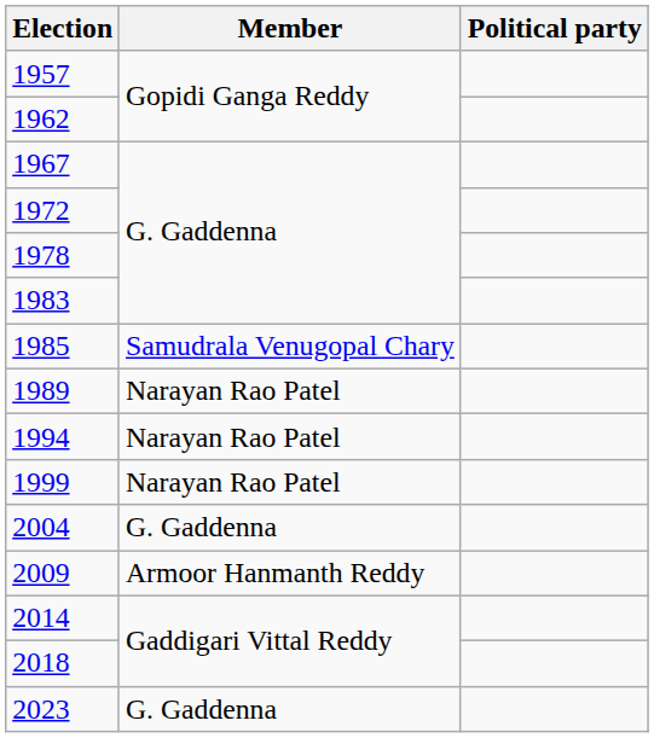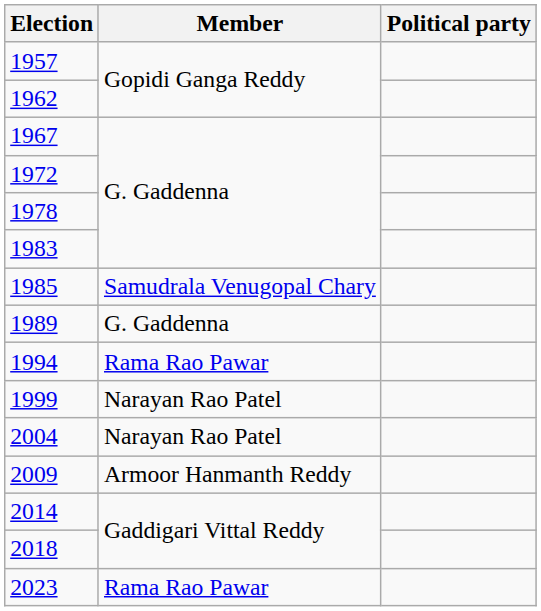 <table class="wikitable">
 <tr>
 <th>Election</th>
 <th>Member</th>
 <th colspan="2">Political party</th>
 </tr>
 <tr>
 <td><a href='#'>1957</a></td>
 <td rowspan="2">Gopidi Ganga Reddy</td>
 <td></td>
 </tr>
 <tr>
 <td><a href='#'>1962</a></td>
 <td></td>
 </tr>
 <tr>
 <td><a href='#'>1967</a></td>
 <td rowspan="4">G. Gaddenna</td>
 <td></td>
 </tr>
 <tr>
 <td><a href='#'>1972</a></td>
 <td></td>
 </tr>
 <tr>
 <td><a href='#'>1978</a></td>
 <td></td>
 </tr>
 <tr>
 <td><a href='#'>1983</a></td>
 <td></td>
 </tr>
 <tr>
 <td><a href='#'>1985</a></td>
 <td><a href='#'>Samudrala Venugopal Chary</a></td>
 <td></td>
 </tr>
 <tr>
 <td><a href='#'>1989</a></td>
-<td>Narayan Rao Patel</td>
+<td>G. Gaddenna</td>
 <td></td>
 </tr>
 <tr>
 <td><a href='#'>1994</a></td>
-<td>Narayan Rao Patel</td>
+<td><a href='#'>Rama Rao Pawar</a></td>
 <td></td>
 </tr>
 <tr>
 <td><a href='#'>1999</a></td>
 <td>Narayan Rao Patel</td>
 <td></td>
 </tr>
 <tr>
 <td><a href='#'>2004</a></td>
-<td>G. Gaddenna</td>
+<td>Narayan Rao Patel</td>
 <td></td>
 </tr>
 <tr>
 <td><a href='#'>2009</a></td>
 <td>Armoor Hanmanth Reddy</td>
 <td></td>
 </tr>
 <tr>
 <td><a href='#'>2014</a></td>
 <td rowspan="2">Gaddigari Vittal Reddy</td>
 <td></td>
 </tr>
 <tr>
 <td><a href='#'>2018</a></td>
 <td></td>
 </tr>
 <tr>
 <td><a href='#'>2023</a></td>
-<td>G. Gaddenna</td>
+<td><a href='#'>Rama Rao Pawar</a></td>
 <td></td>
 </tr>
 </table>
